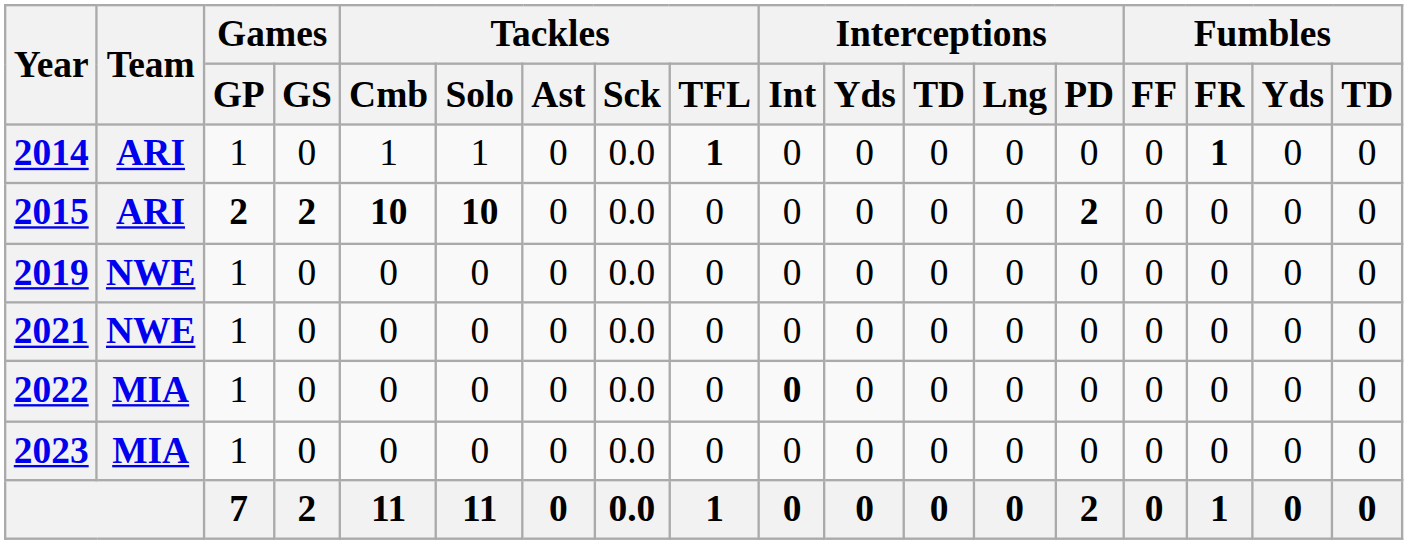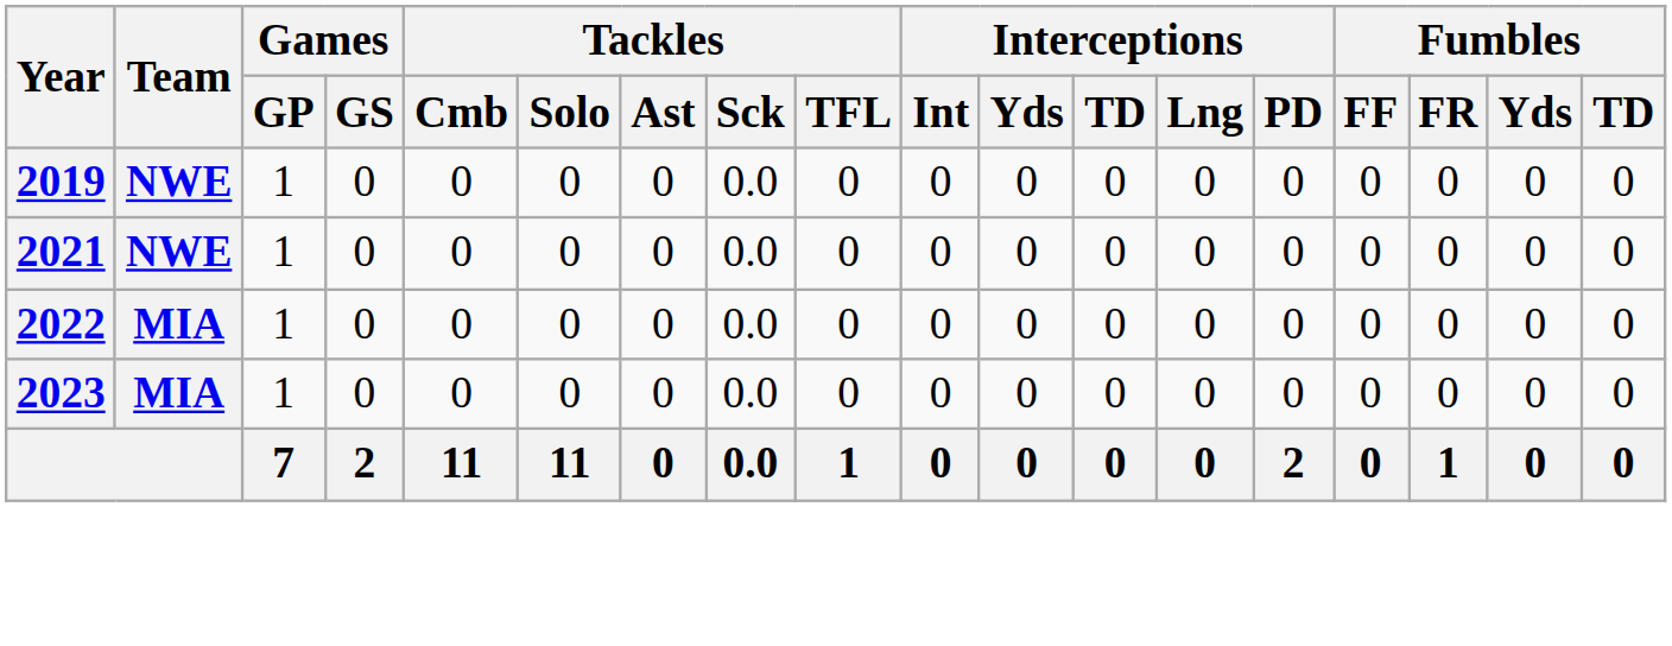 <table class="wikitable" style="text-align:center">
 <tr>
 <th rowspan="2">Year</th>
 <th rowspan="2">Team</th>
 <th colspan="2">Games</th>
 <th colspan="5">Tackles</th>
 <th colspan="5">Interceptions</th>
 <th colspan="4">Fumbles</th>
 </tr>
 <tr>
 <th>GP</th>
 <th>GS</th>
 <th>Cmb</th>
 <th>Solo</th>
 <th>Ast</th>
 <th>Sck</th>
 <th>TFL</th>
 <th>Int</th>
 <th>Yds</th>
 <th>TD</th>
 <th>Lng</th>
 <th>PD</th>
 <th>FF</th>
 <th>FR</th>
 <th>Yds</th>
 <th>TD</th>
-</tr>
-<tr>
-<th><a href='#'>2014</a></th>
-<th><a href='#'>ARI</a></th>
-<td>1</td>
-<td>0</td>
-<td>1</td>
-<td>1</td>
-<td>0</td>
-<td>0.0</td>
-<td><strong>1</strong></td>
-<td>0</td>
-<td>0</td>
-<td>0</td>
-<td>0</td>
-<td>0</td>
-<td>0</td>
-<td><strong>1</strong></td>
-<td>0</td>
-<td>0</td>
-</tr>
-<tr>
-<th><a href='#'>2015</a></th>
-<th><a href='#'>ARI</a></th>
-<td><strong>2</strong></td>
-<td><strong>2</strong></td>
-<td><strong>10</strong></td>
-<td><strong>10</strong></td>
-<td>0</td>
-<td>0.0</td>
-<td>0</td>
-<td>0</td>
-<td>0</td>
-<td>0</td>
-<td>0</td>
-<td><strong>2</strong></td>
-<td>0</td>
-<td>0</td>
-<td>0</td>
-<td>0</td>
 </tr>
 <tr>
 <th><a href='#'>2019</a></th>
 <th><a href='#'>NWE</a></th>
 <td>1</td>
 <td>0</td>
 <td>0</td>
 <td>0</td>
 <td>0</td>
 <td>0.0</td>
 <td>0</td>
 <td>0</td>
 <td>0</td>
 <td>0</td>
 <td>0</td>
 <td>0</td>
 <td>0</td>
 <td>0</td>
 <td>0</td>
 <td>0</td>
 </tr>
 <tr>
 <th><a href='#'>2021</a></th>
 <th><a href='#'>NWE</a></th>
 <td>1</td>
 <td>0</td>
 <td>0</td>
 <td>0</td>
 <td>0</td>
 <td>0.0</td>
 <td>0</td>
 <td>0</td>
 <td>0</td>
 <td>0</td>
 <td>0</td>
 <td>0</td>
 <td>0</td>
 <td>0</td>
 <td>0</td>
 <td>0</td>
 </tr>
 <tr>
 <th><a href='#'>2022</a></th>
 <th><a href='#'>MIA</a></th>
 <td>1</td>
 <td>0</td>
 <td>0</td>
 <td>0</td>
 <td>0</td>
 <td>0.0</td>
 <td>0</td>
-<td><strong>0</strong></td>
+<td>0</td>
 <td>0</td>
 <td>0</td>
 <td>0</td>
 <td>0</td>
 <td>0</td>
 <td>0</td>
 <td>0</td>
 <td>0</td>
 </tr>
 <tr>
 <th><a href='#'>2023</a></th>
 <th><a href='#'>MIA</a></th>
 <td>1</td>
 <td>0</td>
 <td>0</td>
 <td>0</td>
 <td>0</td>
 <td>0.0</td>
 <td>0</td>
 <td>0</td>
 <td>0</td>
 <td>0</td>
 <td>0</td>
 <td>0</td>
 <td>0</td>
 <td>0</td>
 <td>0</td>
 <td>0</td>
 </tr>
 <tr>
 <th colspan="2"></th>
 <th>7</th>
 <th>2</th>
 <th>11</th>
 <th>11</th>
 <th>0</th>
 <th>0.0</th>
 <th>1</th>
 <th>0</th>
 <th>0</th>
 <th>0</th>
 <th>0</th>
 <th>2</th>
 <th>0</th>
 <th>1</th>
 <th>0</th>
 <th>0</th>
 </tr>
 </table>
